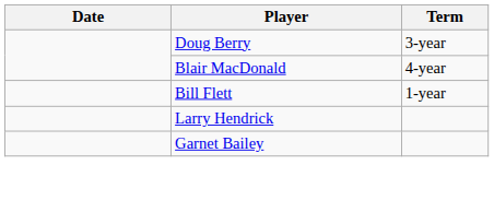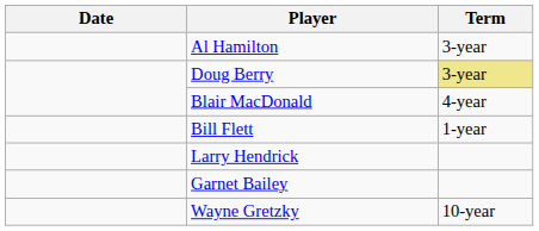 <table class="wikitable">
 <tr>
 <th style="width: 10em;">Date</th>
 <th style="width: 14em;">Player</th>
 <th style="width: 5em;">Term</th>
 </tr>
 <tr>
+<td></td>
+<td><a href='#'>Al Hamilton</a></td>
+<td>3-year</td>
+</tr>
+<tr>
 <td rowspan=2></td>
 <td><a href='#'>Doug Berry</a></td>
-<td>3-year</td>
+<td style="background: khaki;">3-year</td>
 </tr>
 <tr>
 <td><a href='#'>Blair MacDonald</a></td>
 <td>4-year</td>
 </tr>
 <tr>
 <td></td>
 <td><a href='#'>Bill Flett</a></td>
 <td>1-year</td>
 </tr>
 <tr>
 <td></td>
 <td><a href='#'>Larry Hendrick</a></td>
 <td></td>
 </tr>
 <tr>
 <td></td>
 <td><a href='#'>Garnet Bailey</a></td>
 <td></td>
 </tr>
+<tr>
+<td></td>
+<td><a href='#'>Wayne Gretzky</a></td>
+<td>10-year</td>
+</tr>
 </table>
